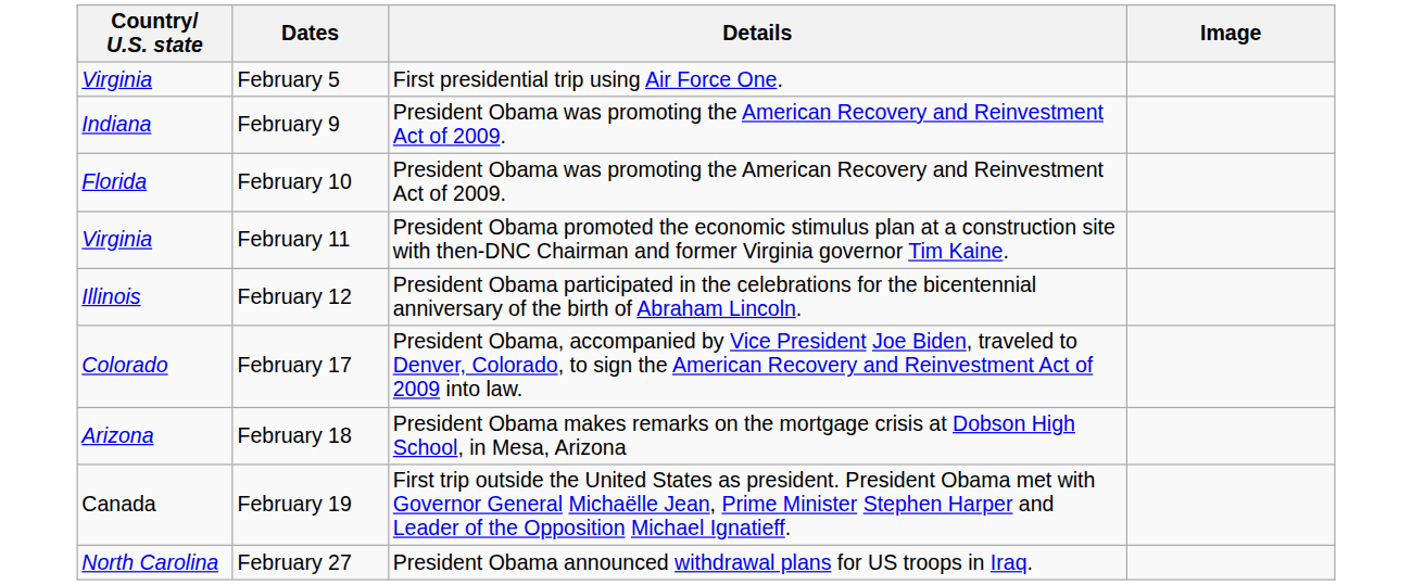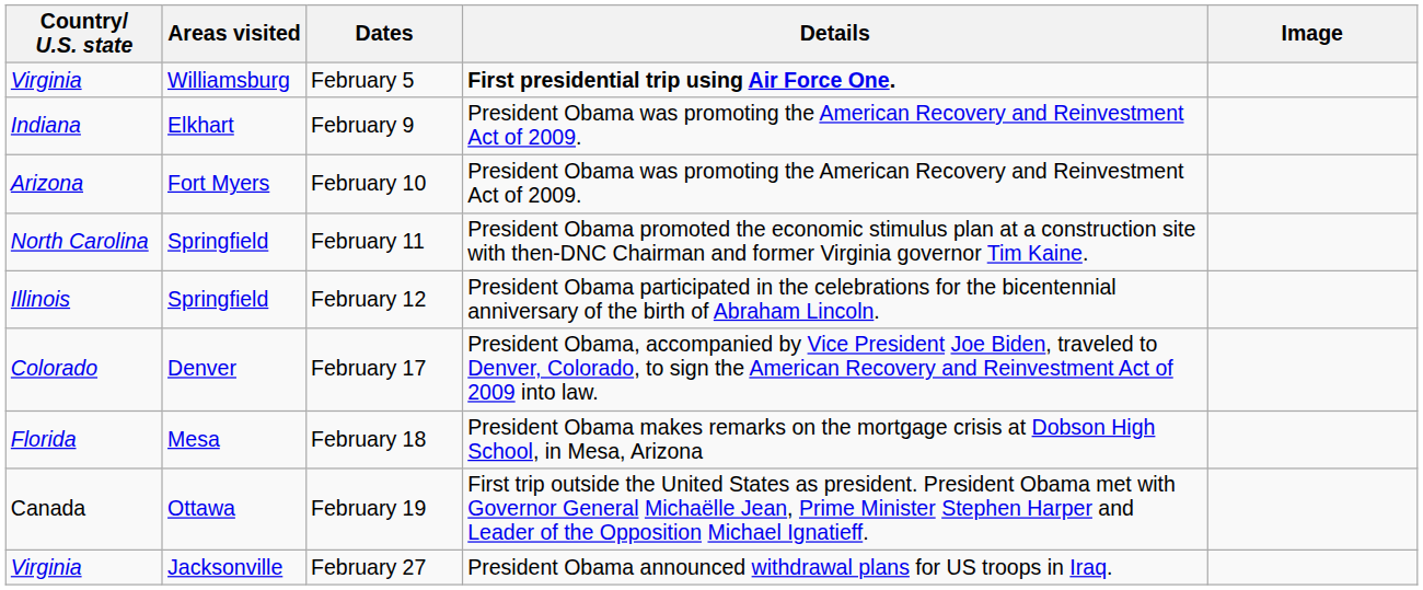 <table class="wikitable" style="margin: 1em auto 1em auto">
 <tr>
 <th width=110>Country/<br><em>U.S. state</em></th>
+<th width=100>Areas visited</th>
 <th width=110>Dates</th>
 <th width=550>Details</th>
 <th width=150>Image</th>
 </tr>
 <tr>
 <td> <em><a href='#'>Virginia</a></em></td>
+<td><a href='#'>Williamsburg</a></td>
 <td>February 5</td>
-<td>First presidential trip using <a href='#'>Air Force One</a>.</td>
+<td><strong>First presidential trip using <a href='#'>Air Force One</a>.</strong></td>
 <td></td>
 </tr>
 <tr>
 <td> <em><a href='#'>Indiana</a></em></td>
+<td><a href='#'>Elkhart</a></td>
 <td>February 9</td>
 <td>President Obama was promoting the <a href='#'>American Recovery and Reinvestment Act of 2009</a>.</td>
 <td></td>
 </tr>
 <tr>
-<td> <em><a href='#'>Florida</a></em></td>
+<td> <em><a href='#'>Arizona</a></em></td>
+<td><a href='#'>Fort Myers</a></td>
 <td>February 10</td>
 <td>President Obama was promoting the American Recovery and Reinvestment Act of 2009.</td>
 <td></td>
 </tr>
 <tr>
-<td> <em><a href='#'>Virginia</a></em></td>
+<td> <em><a href='#'>North Carolina</a></em></td>
+<td><a href='#'>Springfield</a></td>
 <td>February 11</td>
 <td>President Obama promoted the economic stimulus plan at a construction site with then-DNC Chairman and former Virginia governor <a href='#'>Tim Kaine</a>.</td>
 <td></td>
 </tr>
 <tr>
 <td> <em><a href='#'>Illinois</a></em></td>
+<td><a href='#'>Springfield</a></td>
 <td>February 12</td>
 <td>President Obama participated in the celebrations for the bicentennial anniversary of the birth of <a href='#'>Abraham Lincoln</a>.</td>
 <td></td>
 </tr>
 <tr>
 <td> <em><a href='#'>Colorado</a></em></td>
+<td><a href='#'>Denver</a></td>
 <td>February 17</td>
 <td>President Obama, accompanied by <a href='#'>Vice President</a> <a href='#'>Joe Biden</a>, traveled to <a href='#'>Denver, Colorado</a>, to sign the <a href='#'>American Recovery and Reinvestment Act of 2009</a> into law.</td>
 <td></td>
 </tr>
 <tr>
-<td> <em><a href='#'>Arizona</a></em></td>
+<td> <em><a href='#'>Florida</a></em></td>
+<td><a href='#'>Mesa</a></td>
 <td>February 18</td>
 <td>President Obama makes remarks on the mortgage crisis at <a href='#'>Dobson High School</a>, in Mesa, Arizona</td>
 <td></td>
 </tr>
 <tr>
 <td> Canada</td>
+<td><a href='#'>Ottawa</a></td>
 <td>February 19</td>
 <td>First trip outside the United States as president. President Obama met with <a href='#'>Governor General</a> <a href='#'>Michaëlle Jean</a>, <a href='#'>Prime Minister</a> <a href='#'>Stephen Harper</a> and <a href='#'>Leader of the Opposition</a> <a href='#'>Michael Ignatieff</a>.</td>
 <td></td>
 </tr>
 <tr>
-<td> <em><a href='#'>North Carolina</a></em></td>
+<td> <em><a href='#'>Virginia</a></em></td>
+<td><a href='#'>Jacksonville</a></td>
 <td>February 27</td>
 <td>President Obama announced <a href='#'>withdrawal plans</a> for US troops in <a href='#'>Iraq</a>.</td>
 <td></td>
 </tr>
 </table>
